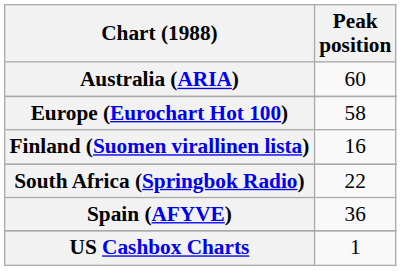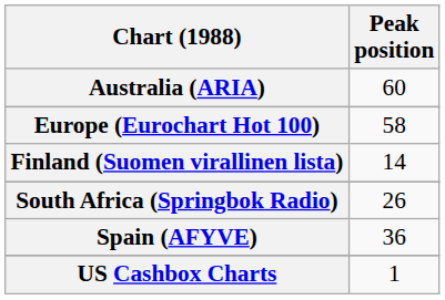 <table class="wikitable plainrowheaders sortable" style="text-align:center">
 <tr>
 <th>Chart (1988)</th>
 <th>Peak<br>position</th>
 </tr>
 <tr>
 <th scope="row">Australia (<a href='#'>ARIA</a>)</th>
 <td>60</td>
 </tr>
 <tr>
 </tr>
 <tr>
 </tr>
 <tr>
 </tr>
 <tr>
 <th scope="row">Europe (<a href='#'>Eurochart Hot 100</a>)</th>
 <td>58</td>
 </tr>
 <tr>
 <th scope="row">Finland (<a href='#'>Suomen virallinen lista</a>)</th>
-<td>16</td>
+<td>14</td>
 </tr>
 <tr>
 </tr>
 <tr>
 </tr>
 <tr>
 </tr>
 <tr>
 </tr>
 <tr>
 <th scope="row">South Africa (<a href='#'>Springbok Radio</a>)</th>
-<td>22</td>
+<td>26</td>
 </tr>
 <tr>
 <th scope="row">Spain (<a href='#'>AFYVE</a>)</th>
 <td>36</td>
 </tr>
 <tr>
 </tr>
 <tr>
 </tr>
 <tr>
 </tr>
 <tr>
 </tr>
 <tr>
 <th scope="row">US <a href='#'>Cashbox Charts</a></th>
 <td style="text-align:center;">1</td>
 </tr>
 </table>
